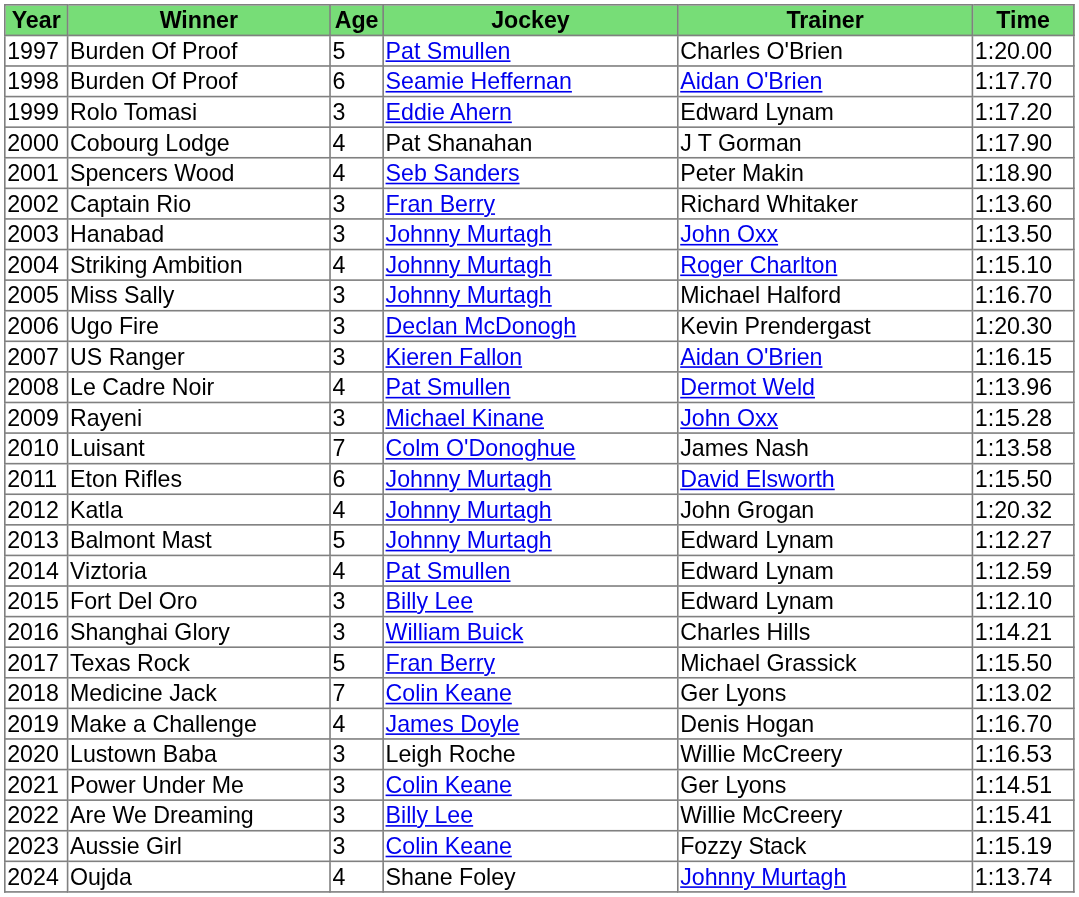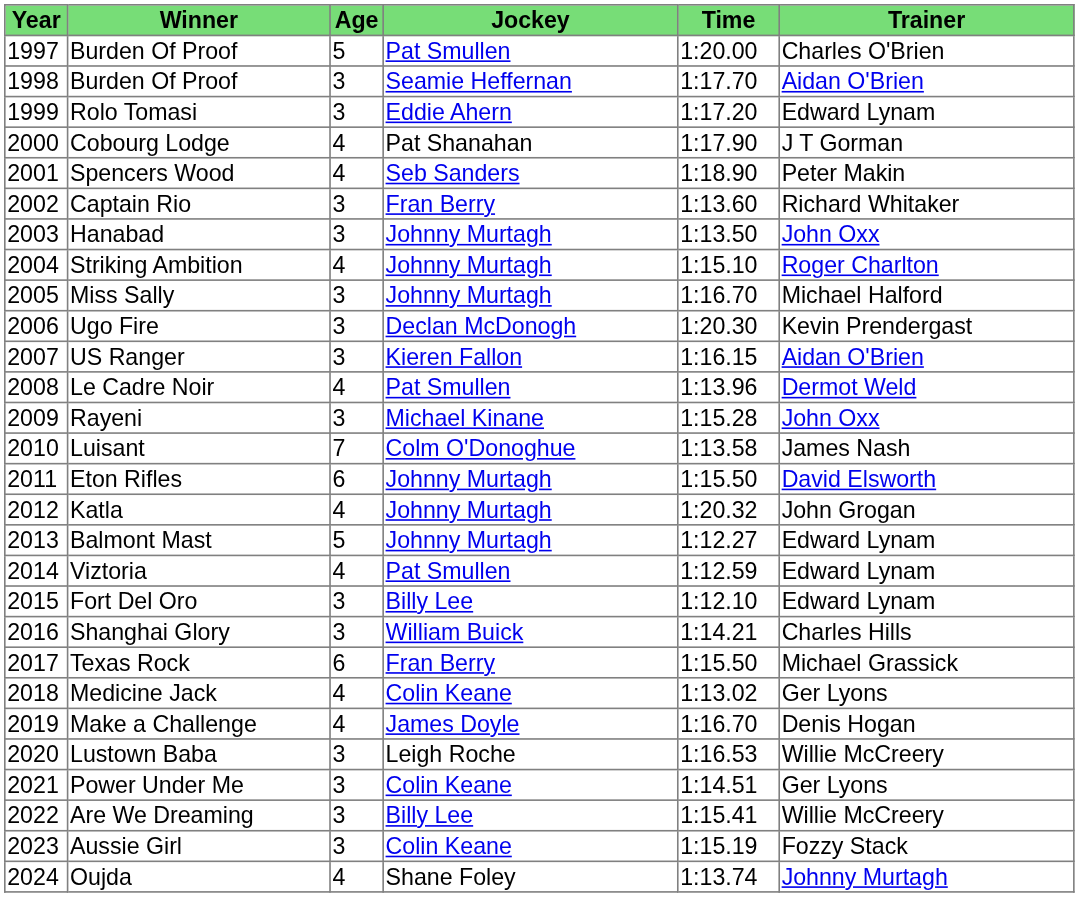 <table class = "sortable" | border="1" style="border-collapse: collapse; font-size:90%">
 <tr bgcolor="#77dd77" align="center">
 <th style="width:36px"><strong>Year</strong></th>
 <th style="width:160px"><strong>Winner</strong></th>
 <th style="width:30px"><strong>Age</strong></th>
 <th style="width:180px"><strong>Jockey</strong></th>
+<th style="width:60px"><strong>Time</strong></th>
 <th style="width:180px"><strong>Trainer</strong></th>
-<th style="width:60px"><strong>Time</strong></th>
 </tr>
 <tr>
 <td>1997</td>
 <td>Burden Of Proof</td>
 <td>5</td>
 <td><a href='#'>Pat Smullen</a></td>
+<td>1:20.00</td>
 <td>Charles O'Brien</td>
-<td>1:20.00</td>
 </tr>
 <tr>
 <td>1998</td>
 <td>Burden Of Proof</td>
-<td>6</td>
+<td>3</td>
 <td><a href='#'>Seamie Heffernan</a></td>
+<td>1:17.70</td>
 <td><a href='#'>Aidan O'Brien</a></td>
-<td>1:17.70</td>
 </tr>
 <tr>
 <td>1999</td>
 <td>Rolo Tomasi</td>
 <td>3</td>
 <td><a href='#'>Eddie Ahern</a></td>
+<td>1:17.20</td>
 <td>Edward Lynam</td>
-<td>1:17.20</td>
 </tr>
 <tr>
 <td>2000</td>
 <td>Cobourg Lodge</td>
 <td>4</td>
 <td>Pat Shanahan</td>
+<td>1:17.90</td>
 <td>J T Gorman</td>
-<td>1:17.90</td>
 </tr>
 <tr>
 <td>2001</td>
 <td>Spencers Wood</td>
 <td>4</td>
 <td><a href='#'>Seb Sanders</a></td>
+<td>1:18.90</td>
 <td>Peter Makin</td>
-<td>1:18.90</td>
 </tr>
 <tr>
 <td>2002</td>
 <td>Captain Rio</td>
 <td>3</td>
 <td><a href='#'>Fran Berry</a></td>
+<td>1:13.60</td>
 <td>Richard Whitaker</td>
-<td>1:13.60</td>
 </tr>
 <tr>
 <td>2003</td>
 <td>Hanabad</td>
 <td>3</td>
 <td><a href='#'>Johnny Murtagh</a></td>
+<td>1:13.50</td>
 <td><a href='#'>John Oxx</a></td>
-<td>1:13.50</td>
 </tr>
 <tr>
 <td>2004</td>
 <td>Striking Ambition</td>
 <td>4</td>
 <td><a href='#'>Johnny Murtagh</a></td>
+<td>1:15.10</td>
 <td><a href='#'>Roger Charlton</a></td>
-<td>1:15.10</td>
 </tr>
 <tr>
 <td>2005</td>
 <td>Miss Sally</td>
 <td>3</td>
 <td><a href='#'>Johnny Murtagh</a></td>
+<td>1:16.70</td>
 <td>Michael Halford</td>
-<td>1:16.70</td>
 </tr>
 <tr>
 <td>2006</td>
 <td>Ugo Fire</td>
 <td>3</td>
 <td><a href='#'>Declan McDonogh</a></td>
+<td>1:20.30</td>
 <td>Kevin Prendergast</td>
-<td>1:20.30</td>
 </tr>
 <tr>
 <td>2007</td>
 <td>US Ranger</td>
 <td>3</td>
 <td><a href='#'>Kieren Fallon</a></td>
+<td>1:16.15</td>
 <td><a href='#'>Aidan O'Brien</a></td>
-<td>1:16.15</td>
 </tr>
 <tr>
 <td>2008</td>
 <td>Le Cadre Noir</td>
 <td>4</td>
 <td><a href='#'>Pat Smullen</a></td>
+<td>1:13.96</td>
 <td><a href='#'>Dermot Weld</a></td>
-<td>1:13.96</td>
 </tr>
 <tr>
 <td>2009</td>
 <td>Rayeni</td>
 <td>3</td>
 <td><a href='#'>Michael Kinane</a></td>
+<td>1:15.28</td>
 <td><a href='#'>John Oxx</a></td>
-<td>1:15.28</td>
 </tr>
 <tr>
 <td>2010</td>
 <td>Luisant</td>
 <td>7</td>
 <td><a href='#'>Colm O'Donoghue</a></td>
+<td>1:13.58</td>
 <td>James Nash</td>
-<td>1:13.58</td>
 </tr>
 <tr>
 <td>2011</td>
 <td>Eton Rifles</td>
 <td>6</td>
 <td><a href='#'>Johnny Murtagh</a></td>
+<td>1:15.50</td>
 <td><a href='#'>David Elsworth</a></td>
-<td>1:15.50</td>
 </tr>
 <tr>
 <td>2012</td>
 <td>Katla</td>
 <td>4</td>
 <td><a href='#'>Johnny Murtagh</a></td>
+<td>1:20.32</td>
 <td>John Grogan</td>
-<td>1:20.32</td>
 </tr>
 <tr>
 <td>2013</td>
 <td>Balmont Mast</td>
 <td>5</td>
 <td><a href='#'>Johnny Murtagh</a></td>
+<td>1:12.27</td>
 <td>Edward Lynam</td>
-<td>1:12.27</td>
 </tr>
 <tr>
 <td>2014</td>
 <td>Viztoria</td>
 <td>4</td>
 <td><a href='#'>Pat Smullen</a></td>
+<td>1:12.59</td>
 <td>Edward Lynam</td>
-<td>1:12.59</td>
 </tr>
 <tr>
 <td>2015</td>
 <td>Fort Del Oro</td>
 <td>3</td>
 <td><a href='#'>Billy Lee</a></td>
+<td>1:12.10</td>
 <td>Edward Lynam</td>
-<td>1:12.10</td>
 </tr>
 <tr>
 <td>2016</td>
 <td>Shanghai Glory</td>
 <td>3</td>
 <td><a href='#'>William Buick</a></td>
+<td>1:14.21</td>
 <td>Charles Hills</td>
-<td>1:14.21</td>
 </tr>
 <tr>
 <td>2017</td>
 <td>Texas Rock</td>
-<td>5</td>
+<td>6</td>
 <td><a href='#'>Fran Berry</a></td>
+<td>1:15.50</td>
 <td>Michael Grassick</td>
-<td>1:15.50</td>
 </tr>
 <tr>
 <td>2018</td>
 <td>Medicine Jack</td>
-<td>7</td>
+<td>4</td>
 <td><a href='#'>Colin Keane</a></td>
+<td>1:13.02</td>
 <td>Ger Lyons</td>
-<td>1:13.02</td>
 </tr>
 <tr>
 <td>2019</td>
 <td>Make a Challenge</td>
 <td>4</td>
 <td><a href='#'>James Doyle</a></td>
+<td>1:16.70</td>
 <td>Denis Hogan</td>
-<td>1:16.70</td>
 </tr>
 <tr>
 <td>2020</td>
 <td>Lustown Baba</td>
 <td>3</td>
 <td>Leigh Roche</td>
+<td>1:16.53</td>
 <td>Willie McCreery</td>
-<td>1:16.53</td>
 </tr>
 <tr>
 <td>2021</td>
 <td>Power Under Me</td>
 <td>3</td>
 <td><a href='#'>Colin Keane</a></td>
+<td>1:14.51</td>
 <td>Ger Lyons</td>
-<td>1:14.51</td>
 </tr>
 <tr>
 <td>2022</td>
 <td>Are We Dreaming</td>
 <td>3</td>
 <td><a href='#'>Billy Lee</a></td>
+<td>1:15.41</td>
 <td>Willie McCreery</td>
-<td>1:15.41</td>
 </tr>
 <tr>
 <td>2023</td>
 <td>Aussie Girl</td>
 <td>3</td>
 <td><a href='#'>Colin Keane</a></td>
+<td>1:15.19</td>
 <td>Fozzy Stack</td>
-<td>1:15.19</td>
 </tr>
 <tr>
 <td>2024</td>
 <td>Oujda</td>
 <td>4</td>
 <td>Shane Foley</td>
+<td>1:13.74</td>
 <td><a href='#'>Johnny Murtagh</a></td>
-<td>1:13.74</td>
 </tr>
 </table>
